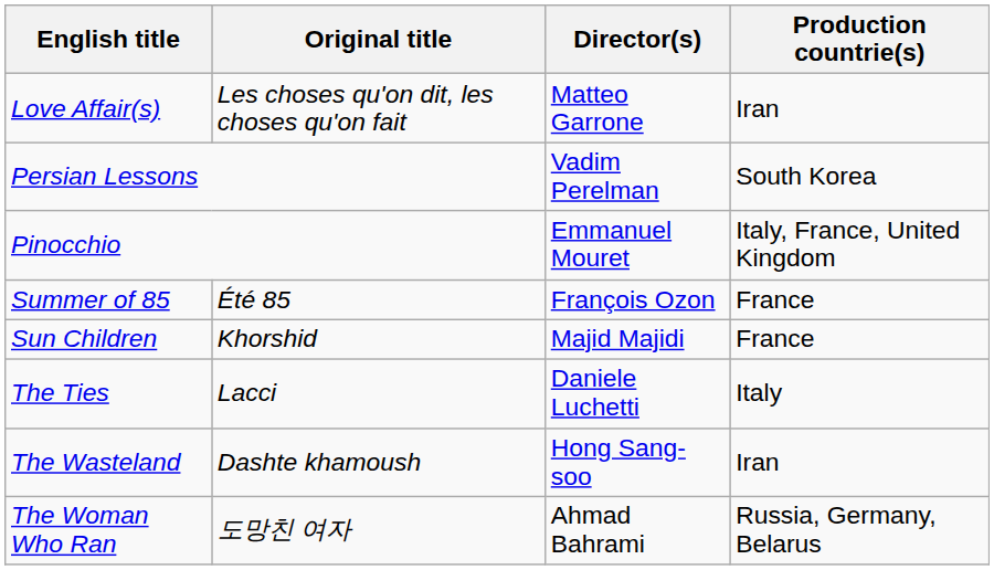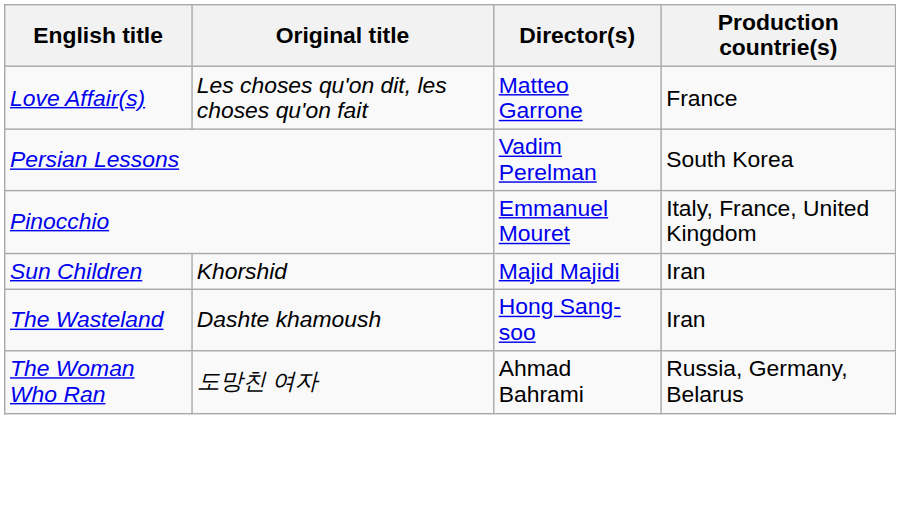 <table class="sortable wikitable" style="width:100%; margin-bottom:4px" cellpadding="5">
 <tr>
 <th scope="col">English title</th>
 <th scope="col">Original title</th>
 <th scope="col">Director(s)</th>
 <th scope="col">Production countrie(s)</th>
 </tr>
 <tr>
 <td><em><a href='#'>Love Affair(s)</a></em></td>
 <td><em>Les choses qu'on dit, les choses qu'on fait</em></td>
 <td><a href='#'>Matteo Garrone</a></td>
-<td>Iran</td>
+<td>France</td>
 </tr>
 <tr>
 <td colspan="2"><em><a href='#'>Persian Lessons</a></em></td>
 <td><a href='#'>Vadim Perelman</a></td>
 <td>South Korea</td>
 </tr>
 <tr>
 <td colspan="2"><em><a href='#'>Pinocchio</a></em></td>
 <td><a href='#'>Emmanuel Mouret</a></td>
 <td>Italy, France, United Kingdom</td>
 </tr>
 <tr>
-<td><em><a href='#'>Summer of 85</a></em></td>
-<td><em>Été 85</em></td>
-<td><a href='#'>François Ozon</a></td>
-<td>France</td>
-</tr>
-<tr>
 <td><em><a href='#'>Sun Children</a></em></td>
 <td><em>Khorshid</em></td>
 <td><a href='#'>Majid Majidi</a></td>
-<td>France</td>
-</tr>
-<tr>
-<td><em><a href='#'>The Ties</a></em></td>
-<td><em>Lacci</em></td>
-<td><a href='#'>Daniele Luchetti</a></td>
-<td>Italy</td>
+<td>Iran</td>
 </tr>
 <tr>
 <td><em><a href='#'>The Wasteland</a></em></td>
 <td><em>Dashte khamoush</em></td>
 <td><a href='#'>Hong Sang-soo</a></td>
 <td>Iran</td>
 </tr>
 <tr>
 <td><em><a href='#'>The Woman Who Ran</a></em></td>
 <td><em>도망친 여자</em></td>
 <td>Ahmad Bahrami</td>
 <td>Russia, Germany, Belarus</td>
 </tr>
 </table>
